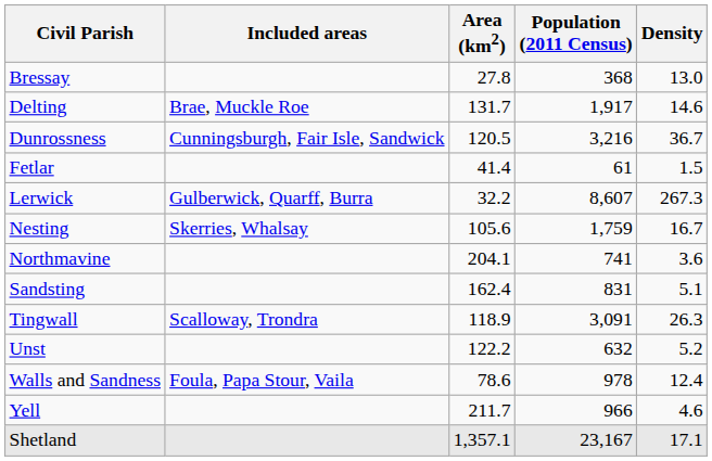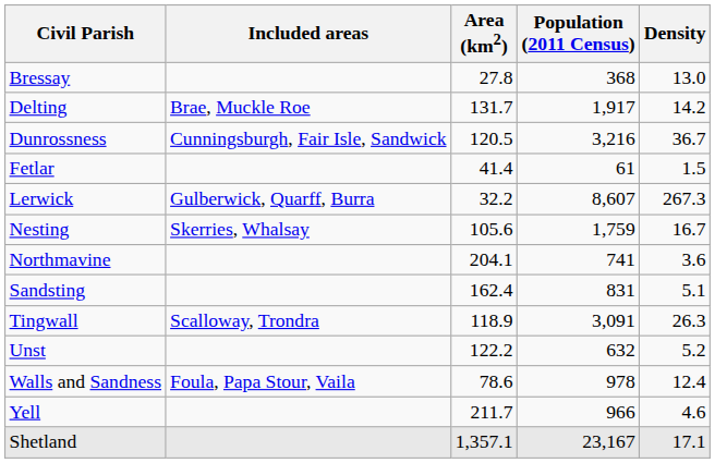 <table class="wikitable sortable">
 <tr>
 <th>Civil Parish</th>
 <th>Included areas</th>
 <th>Area<br>(km<sup>2</sup>)<br></th>
 <th>Population<br>(<a href='#'>2011 Census</a>)</th>
 <th>Density</th>
 </tr>
 <tr>
 <td><a href='#'>Bressay</a></td>
 <td></td>
 <td align="right">27.8</td>
 <td align="right">368</td>
 <td align="right">13.0</td>
 </tr>
 <tr>
 <td><a href='#'>Delting</a></td>
 <td><a href='#'>Brae</a>, <a href='#'>Muckle Roe</a></td>
 <td align="right">131.7</td>
 <td align="right">1,917</td>
-<td align="right">14.6</td>
+<td align="right">14.2</td>
 </tr>
 <tr>
 <td><a href='#'>Dunrossness</a></td>
 <td><a href='#'>Cunningsburgh</a>, <a href='#'>Fair Isle</a>, <a href='#'>Sandwick</a></td>
 <td align="right">120.5</td>
 <td align="right">3,216</td>
 <td align="right">36.7</td>
 </tr>
 <tr>
 <td><a href='#'>Fetlar</a></td>
 <td></td>
 <td align="right">41.4</td>
 <td align="right">61</td>
 <td align="right">1.5</td>
 </tr>
 <tr>
 <td><a href='#'>Lerwick</a></td>
 <td><a href='#'>Gulberwick</a>, <a href='#'>Quarff</a>, <a href='#'>Burra</a></td>
 <td align="right">32.2</td>
 <td align="right">8,607</td>
 <td align="right">267.3</td>
 </tr>
 <tr>
 <td><a href='#'>Nesting</a></td>
 <td><a href='#'>Skerries</a>, <a href='#'>Whalsay</a></td>
 <td align="right">105.6</td>
 <td align="right">1,759</td>
 <td align="right">16.7</td>
 </tr>
 <tr>
 <td><a href='#'>Northmavine</a></td>
 <td></td>
 <td align="right">204.1</td>
 <td align="right">741</td>
 <td align="right">3.6</td>
 </tr>
 <tr>
 <td><a href='#'>Sandsting</a></td>
 <td></td>
 <td align="right">162.4</td>
 <td align="right">831</td>
 <td align="right">5.1</td>
 </tr>
 <tr>
 <td><a href='#'>Tingwall</a></td>
 <td><a href='#'>Scalloway</a>, <a href='#'>Trondra</a></td>
 <td align="right">118.9</td>
 <td align="right">3,091</td>
 <td align="right">26.3</td>
 </tr>
 <tr>
 <td><a href='#'>Unst</a></td>
 <td></td>
 <td align="right">122.2</td>
 <td align="right">632</td>
 <td align="right">5.2</td>
 </tr>
 <tr>
 <td><a href='#'>Walls</a> and <a href='#'>Sandness</a></td>
 <td><a href='#'>Foula</a>, <a href='#'>Papa Stour</a>, <a href='#'>Vaila</a></td>
 <td align="right">78.6</td>
 <td align="right">978</td>
 <td align="right">12.4</td>
 </tr>
 <tr>
 <td><a href='#'>Yell</a></td>
 <td></td>
 <td align="right">211.7</td>
 <td align="right">966</td>
 <td align="right">4.6</td>
 </tr>
 <tr style="background:#e8e8e8;" class="sortbottom">
 <td>Shetland</td>
 <td></td>
 <td align="right">1,357.1</td>
 <td align="right">23,167</td>
 <td align="right">17.1</td>
 </tr>
 </table>
